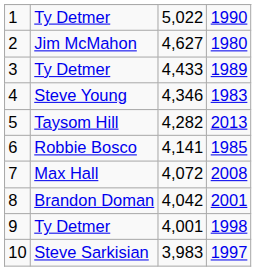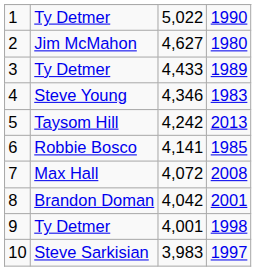 <table class="wikitable">
 <tr>
 </tr>
 <tr>
 <td>1</td>
 <td><a href='#'>Ty Detmer</a></td>
 <td><abbr>5,022</abbr></td>
 <td><a href='#'>1990</a></td>
 </tr>
 <tr>
 <td>2</td>
 <td><a href='#'>Jim McMahon</a></td>
 <td><abbr>4,627</abbr></td>
 <td><a href='#'>1980</a></td>
 </tr>
 <tr>
 <td>3</td>
 <td><a href='#'>Ty Detmer</a></td>
 <td><abbr>4,433</abbr></td>
 <td><a href='#'>1989</a></td>
 </tr>
 <tr>
 <td>4</td>
 <td><a href='#'>Steve Young</a></td>
 <td><abbr>4,346</abbr></td>
 <td><a href='#'>1983</a></td>
 </tr>
 <tr>
 <td>5</td>
 <td><a href='#'>Taysom Hill</a></td>
-<td><abbr>4,282</abbr></td>
+<td><abbr>4,242</abbr></td>
 <td><a href='#'>2013</a></td>
 </tr>
 <tr>
 <td>6</td>
 <td><a href='#'>Robbie Bosco</a></td>
 <td><abbr>4,141</abbr></td>
 <td><a href='#'>1985</a></td>
 </tr>
 <tr>
 <td>7</td>
 <td><a href='#'>Max Hall</a></td>
 <td><abbr>4,072</abbr></td>
 <td><a href='#'>2008</a></td>
 </tr>
 <tr>
 <td>8</td>
 <td><a href='#'>Brandon Doman</a></td>
 <td><abbr>4,042</abbr></td>
 <td><a href='#'>2001</a></td>
 </tr>
 <tr>
 <td>9</td>
 <td><a href='#'>Ty Detmer</a></td>
 <td><abbr>4,001</abbr></td>
 <td><a href='#'>1998</a></td>
 </tr>
 <tr>
 <td>10</td>
 <td><a href='#'>Steve Sarkisian</a></td>
 <td><abbr>3,983</abbr></td>
 <td><a href='#'>1997</a></td>
 </tr>
 </table>
